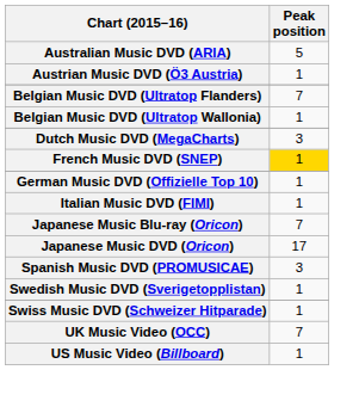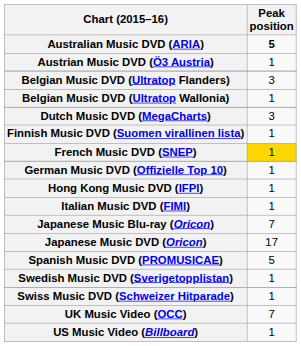 <table class="wikitable sortable plainrowheaders" style="text-align:center">
 <tr>
 <th>Chart (2015–16)</th>
 <th>Peak<br>position</th>
 </tr>
 <tr>
 <th scope="row">Australian Music DVD (<a href='#'>ARIA</a>)</th>
-<td>5</td>
+<td><strong>5</strong></td>
 </tr>
 <tr>
 <th scope="row">Austrian Music DVD (<a href='#'>Ö3 Austria</a>)</th>
 <td>1</td>
 </tr>
 <tr>
 </tr>
 <tr>
 <th scope="row">Belgian Music DVD (<a href='#'>Ultratop</a> Flanders)</th>
-<td>7</td>
+<td>3</td>
 </tr>
 <tr>
 <th scope="row">Belgian Music DVD (<a href='#'>Ultratop</a> Wallonia)</th>
 <td>1</td>
 </tr>
 <tr>
 </tr>
 <tr>
 <th scope="row">Dutch Music DVD (<a href='#'>MegaCharts</a>)</th>
 <td>3</td>
 </tr>
 <tr>
+<th scope="row">Finnish Music DVD (<a href='#'>Suomen virallinen lista</a>)</th>
+<td>1</td>
+</tr>
+<tr>
 <th scope="row">French Music DVD (<a href='#'>SNEP</a>)</th>
 <td style="background: gold;">1</td>
 </tr>
 <tr>
 </tr>
 <tr>
 <th scope="row">German Music DVD (<a href='#'>Offizielle Top 10</a>)</th>
+<td>1</td>
+</tr>
+<tr>
+<th scope="row">Hong Kong Music DVD (<a href='#'>IFPI</a>)</th>
 <td>1</td>
 </tr>
 <tr>
 <th scope="row">Italian Music DVD (<a href='#'>FIMI</a>)</th>
 <td>1</td>
 </tr>
 <tr>
 <th scope="row">Japanese Music Blu-ray (<em><a href='#'>Oricon</a></em>)</th>
 <td>7</td>
 </tr>
 <tr>
 <th scope="row">Japanese Music DVD (<em><a href='#'>Oricon</a></em>)</th>
 <td>17</td>
 </tr>
 <tr>
 <th scope="row">Spanish Music DVD (<a href='#'>PROMUSICAE</a>)</th>
-<td>3</td>
+<td>5</td>
 </tr>
 <tr>
 <th scope="row">Swedish Music DVD (<a href='#'>Sverigetopplistan</a>)</th>
 <td>1</td>
 </tr>
 <tr>
 </tr>
 <tr>
 <th scope="row">Swiss Music DVD (<a href='#'>Schweizer Hitparade</a>)</th>
 <td>1</td>
 </tr>
 <tr>
 <th scope="row">UK Music Video (<a href='#'>OCC</a>)</th>
 <td>7</td>
 </tr>
 <tr>
 <th scope="row">US Music Video (<a href='#'><em>Billboard</em></a>)</th>
 <td>1</td>
 </tr>
 </table>
